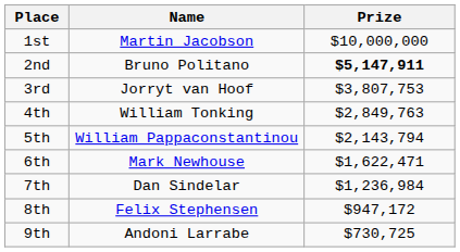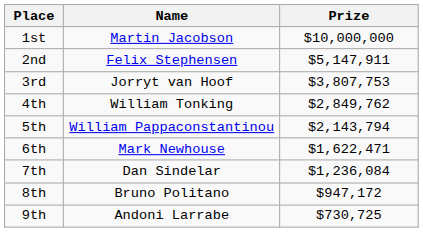 <table class="wikitable">
 <tr>
 <th width="50">Place</th>
 <th width="200">Name</th>
 <th width="125">Prize</th>
 </tr>
 <tr>
 <td align = "center">1st</td>
 <td align = "center"><a href='#'>Martin Jacobson</a></td>
 <td align = "center">$10,000,000</td>
 </tr>
 <tr>
 <td align = "center">2nd</td>
-<td align = "center">Bruno Politano</td>
-<td align = "center"><strong>$5,147,911</strong></td>
+<td align = "center"><a href='#'>Felix Stephensen</a></td>
+<td align = "center">$5,147,911</td>
 </tr>
 <tr>
 <td align = "center">3rd</td>
 <td align = "center">Jorryt van Hoof</td>
 <td align = "center">$3,807,753</td>
 </tr>
 <tr>
 <td align = "center">4th</td>
 <td align = "center">William Tonking</td>
-<td align = "center">$2,849,763</td>
+<td align = "center">$2,849,762</td>
 </tr>
 <tr>
 <td align = "center">5th</td>
 <td align = "center"><a href='#'>William Pappaconstantinou</a></td>
 <td align = "center">$2,143,794</td>
 </tr>
 <tr>
 <td align = "center">6th</td>
 <td align = "center"><a href='#'>Mark Newhouse</a></td>
 <td align = "center">$1,622,471</td>
 </tr>
 <tr>
 <td align = "center">7th</td>
 <td align = "center">Dan Sindelar</td>
-<td align = "center">$1,236,984</td>
+<td align = "center">$1,236,084</td>
 </tr>
 <tr>
 <td align = "center">8th</td>
-<td align = "center"><a href='#'>Felix Stephensen</a></td>
+<td align = "center">Bruno Politano</td>
 <td align = "center">$947,172</td>
 </tr>
 <tr>
 <td align = "center">9th</td>
 <td align = "center">Andoni Larrabe</td>
 <td align = "center">$730,725</td>
 </tr>
 </table>
